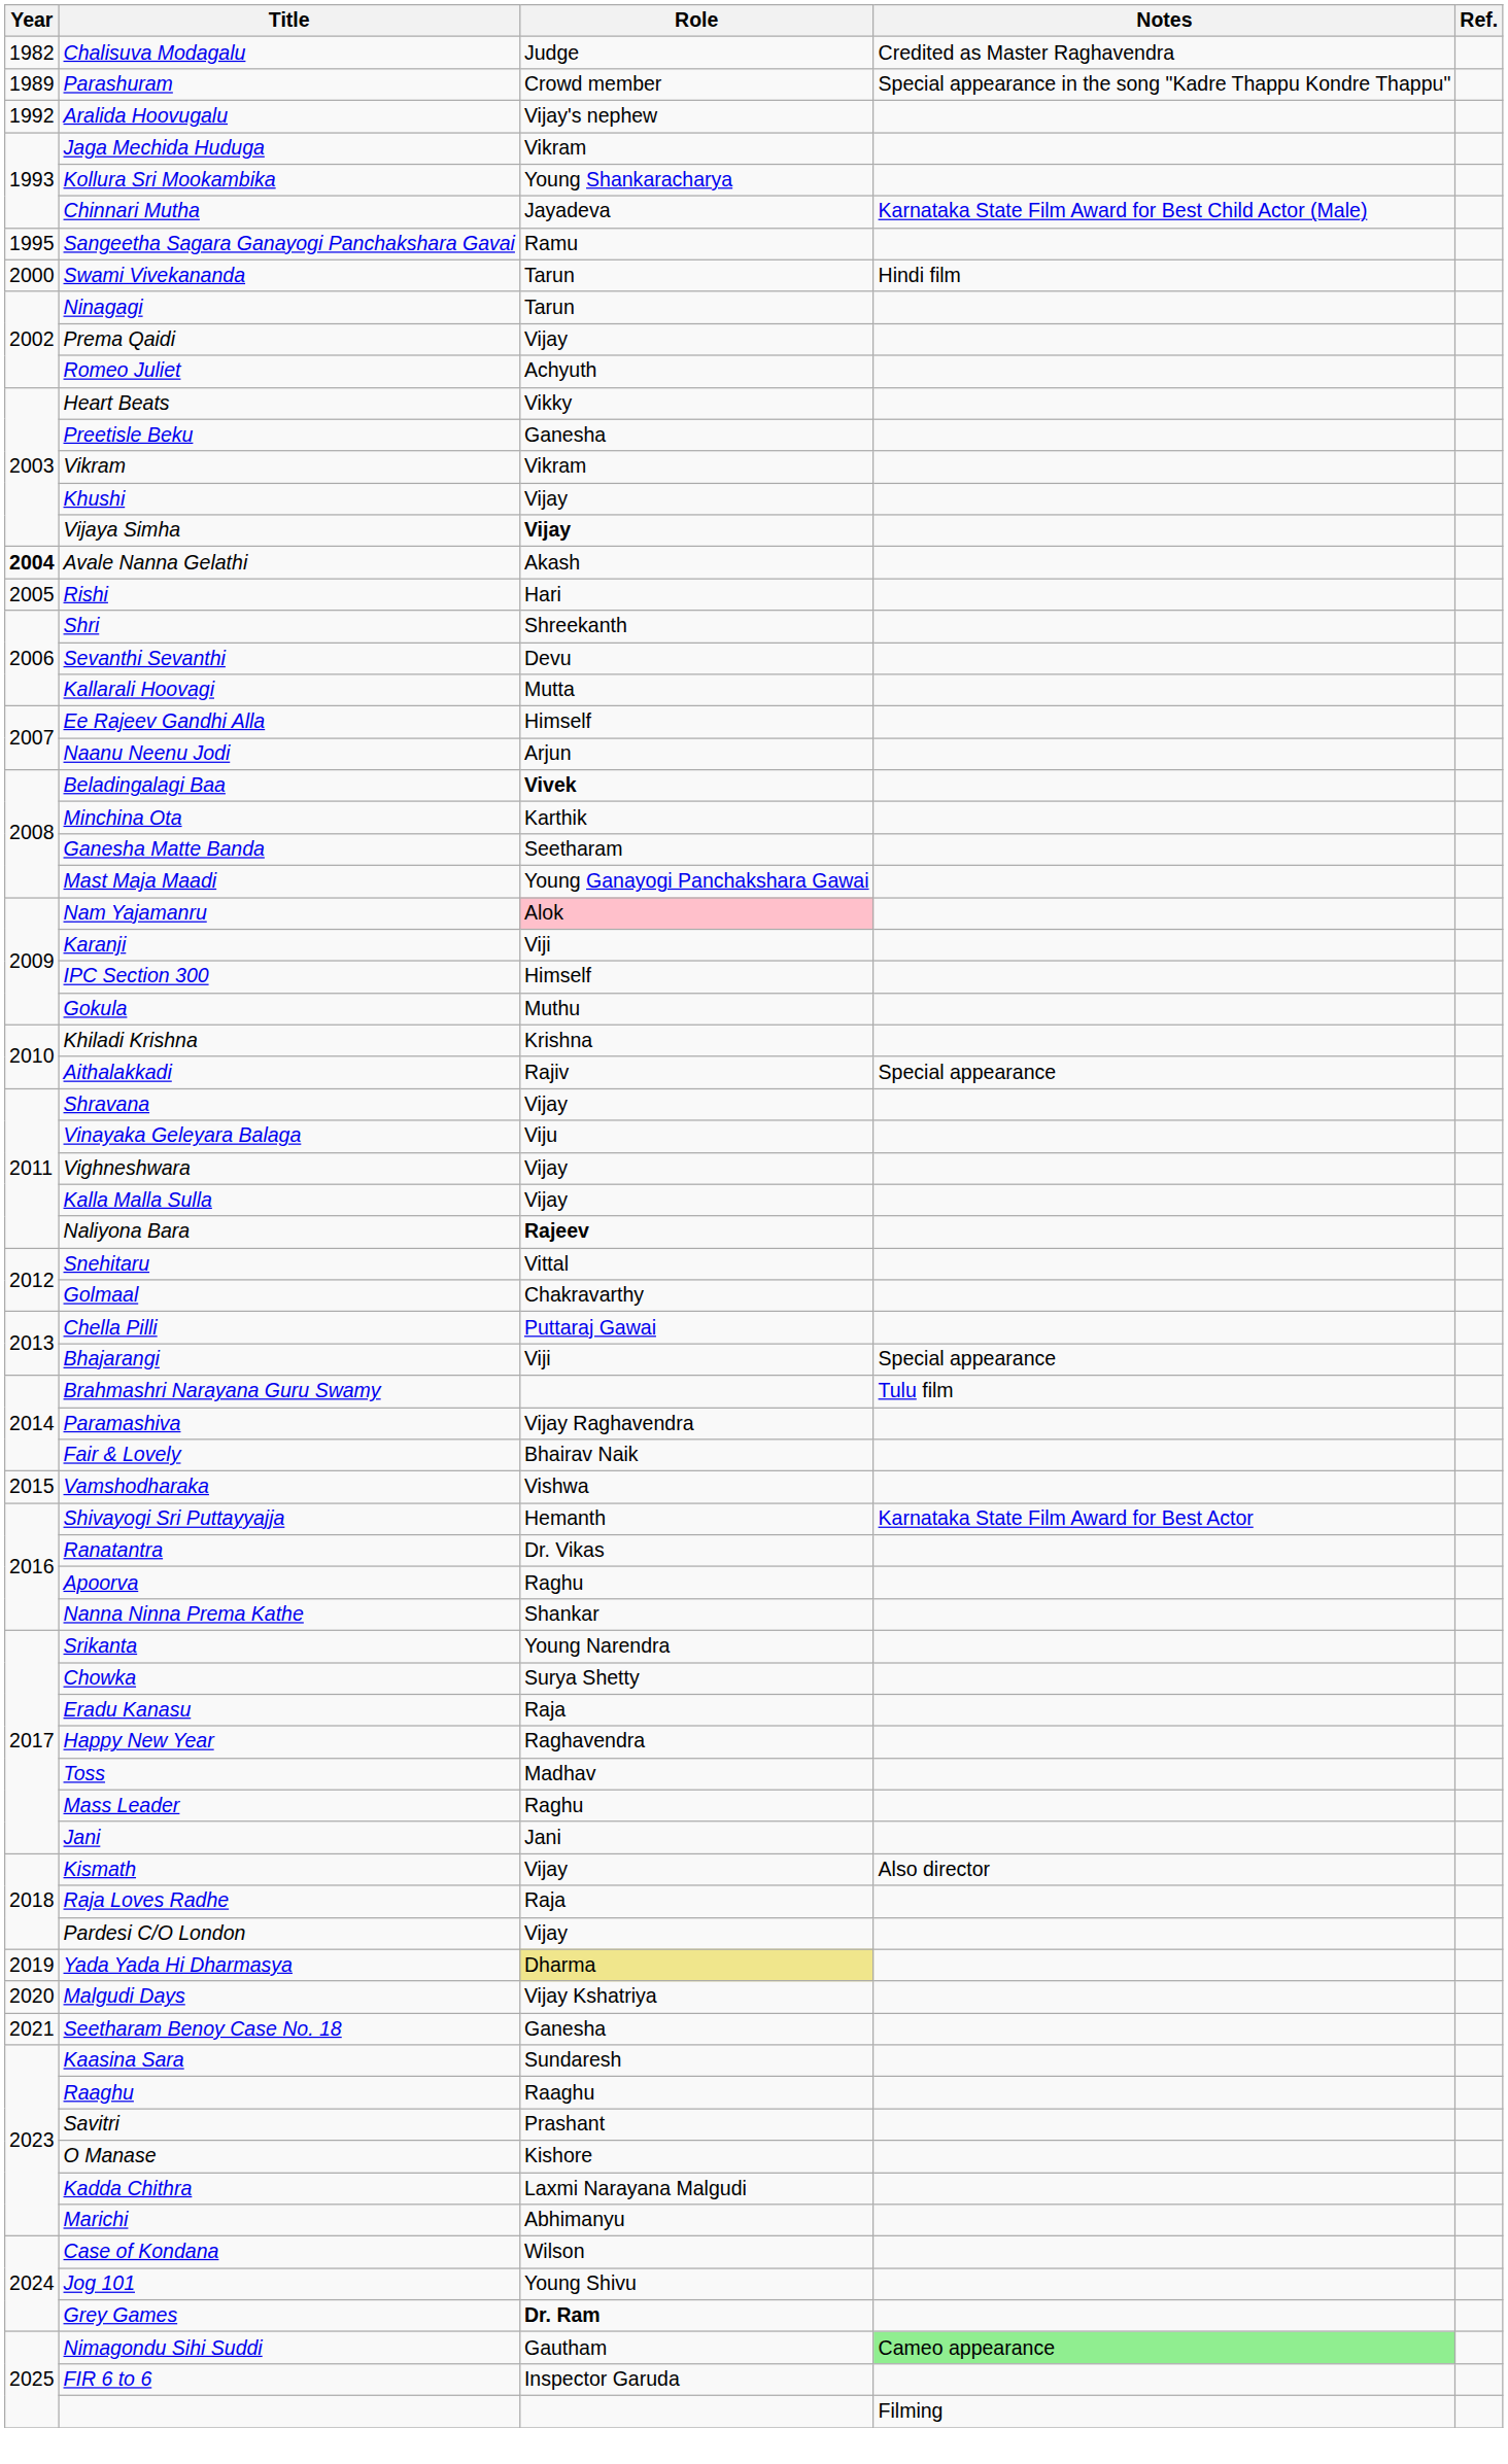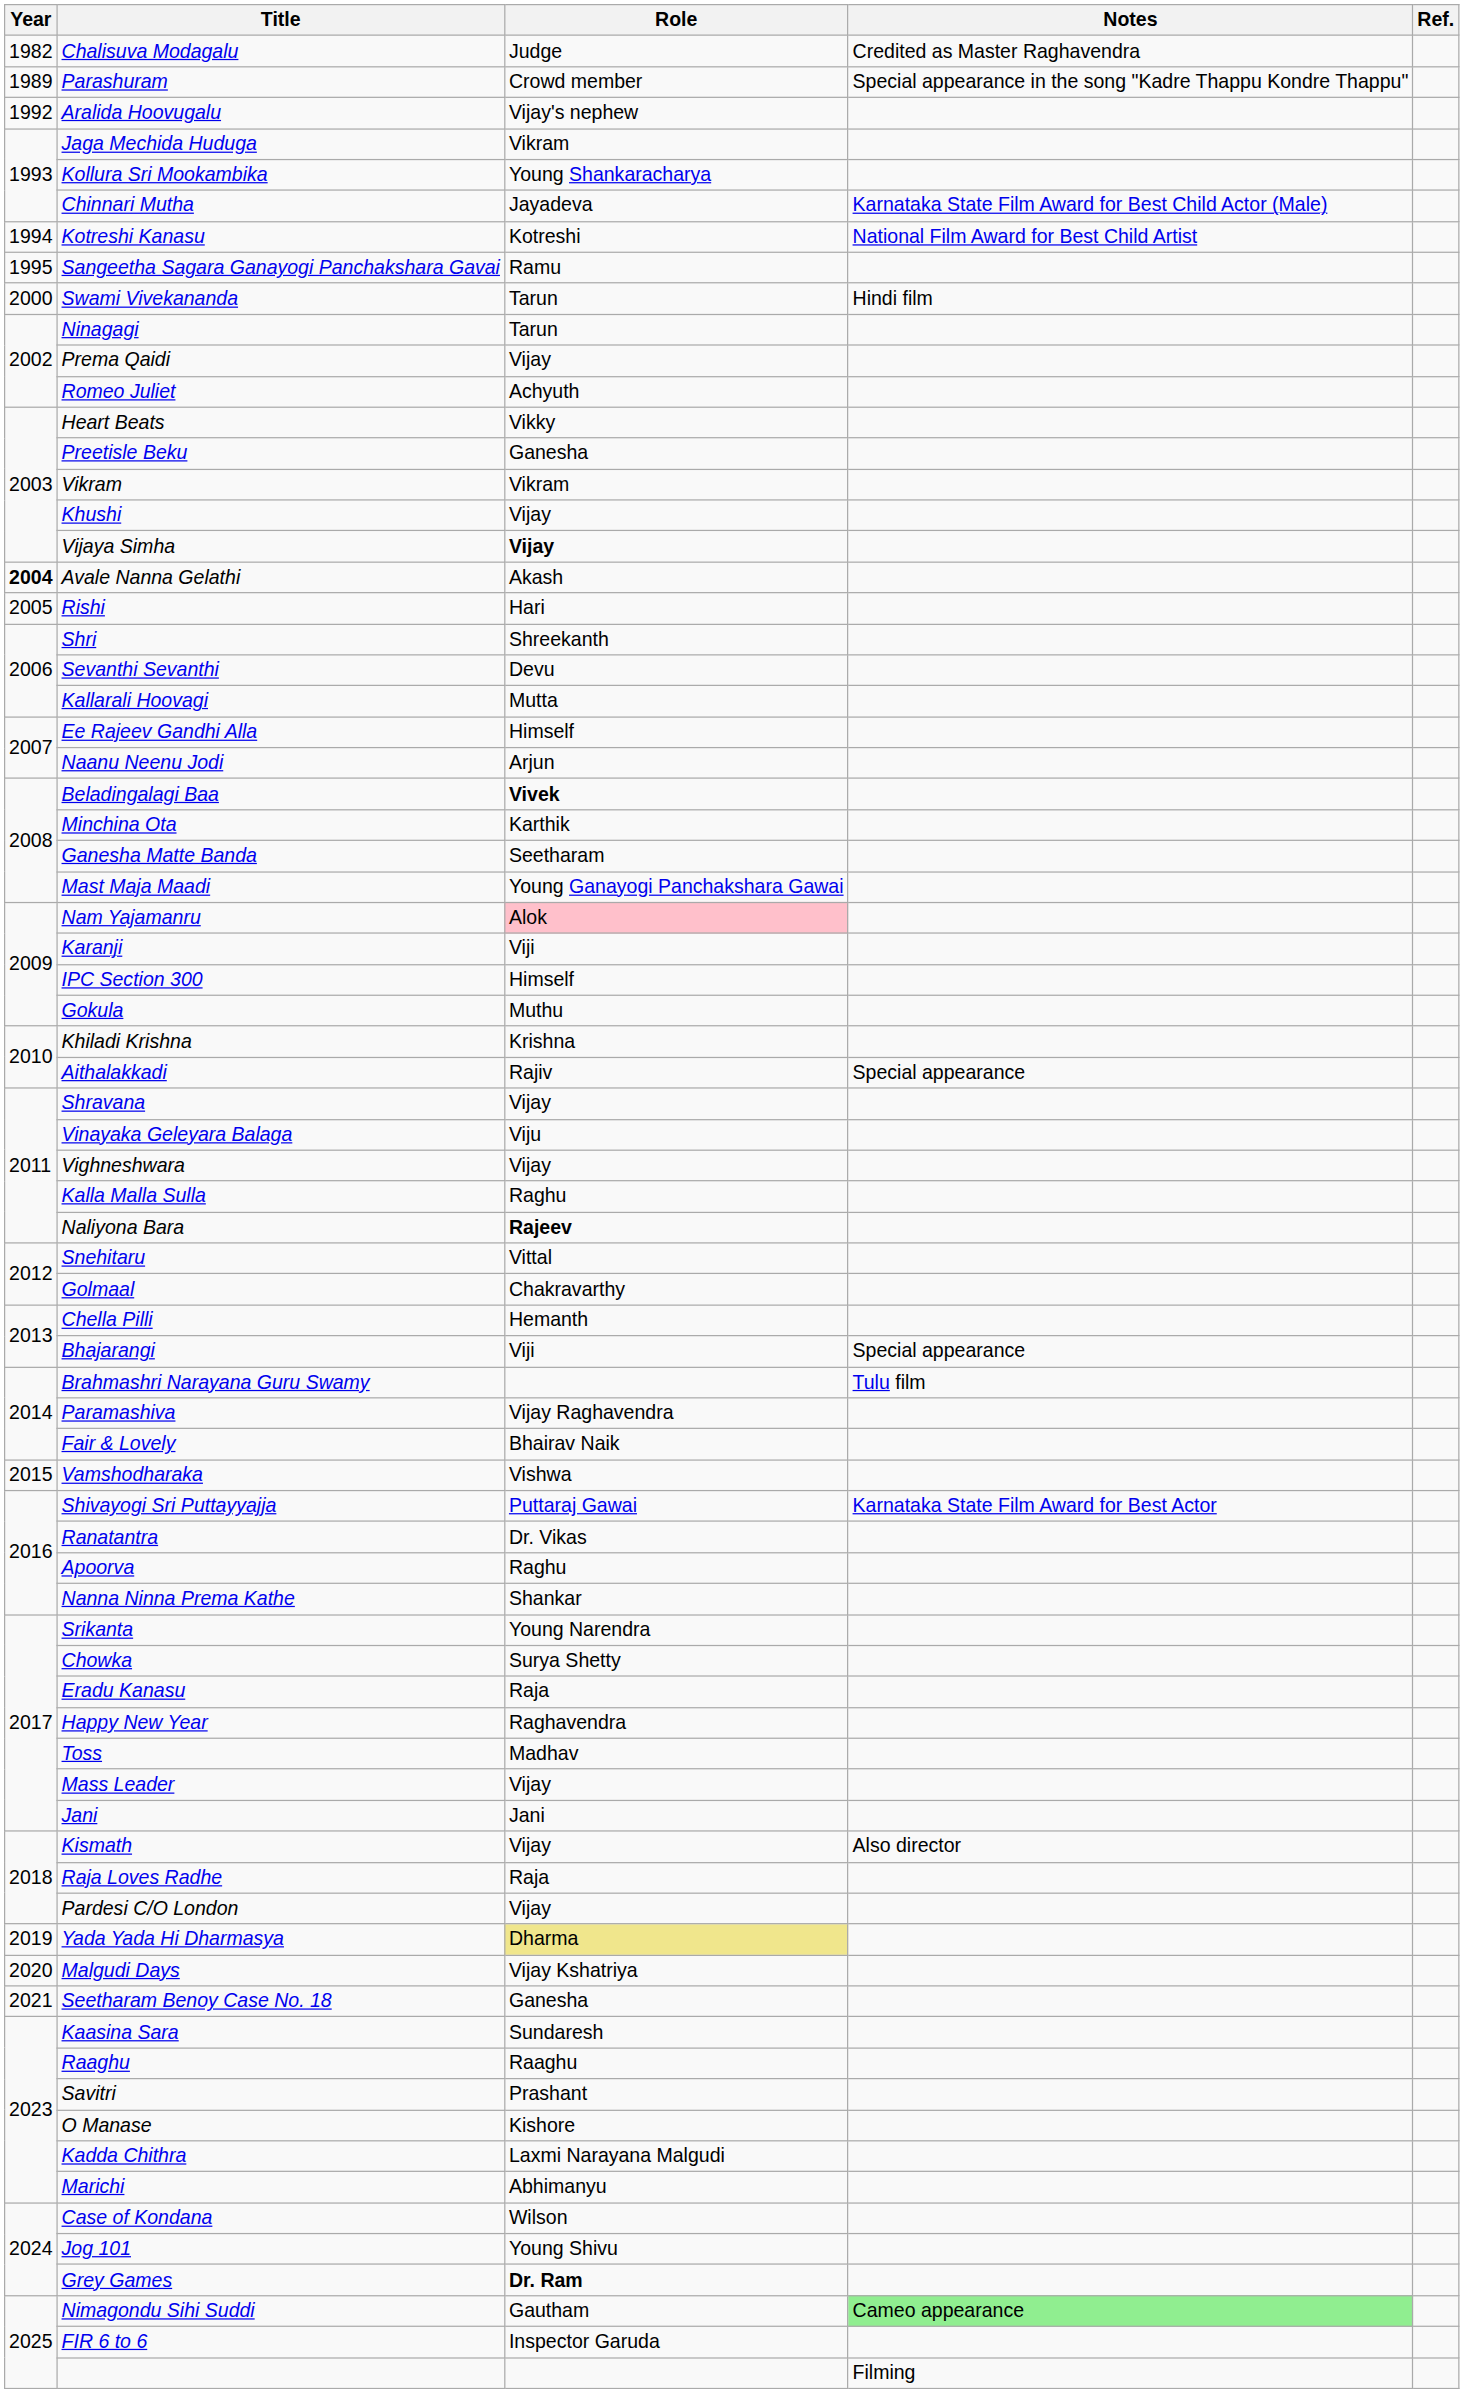 <table class="wikitable sortable">
 <tr>
 <th>Year</th>
 <th>Title</th>
 <th>Role</th>
 <th>Notes</th>
 <th>Ref.</th>
 </tr>
 <tr>
 <td>1982</td>
 <td><em><a href='#'>Chalisuva Modagalu</a></em></td>
 <td>Judge</td>
 <td>Credited as Master Raghavendra</td>
 <td></td>
 </tr>
 <tr>
 <td>1989</td>
 <td><em><a href='#'>Parashuram</a></em></td>
 <td>Crowd member</td>
 <td>Special appearance in the song "Kadre Thappu Kondre Thappu"</td>
 <td></td>
 </tr>
 <tr>
 <td>1992</td>
 <td><em><a href='#'>Aralida Hoovugalu</a></em></td>
 <td>Vijay's nephew</td>
 <td></td>
 <td></td>
 </tr>
 <tr>
 <td rowspan="3">1993</td>
 <td><em><a href='#'>Jaga Mechida Huduga</a></em></td>
 <td>Vikram</td>
 <td></td>
 <td></td>
 </tr>
 <tr>
 <td><em><a href='#'>Kollura Sri Mookambika</a></em></td>
 <td>Young <a href='#'>Shankaracharya</a></td>
 <td></td>
 <td></td>
 </tr>
 <tr>
 <td><em><a href='#'>Chinnari Mutha</a></em></td>
 <td>Jayadeva</td>
 <td><a href='#'>Karnataka State Film Award for Best Child Actor (Male)</a></td>
+<td></td>
+</tr>
+<tr>
+<td>1994</td>
+<td><em><a href='#'>Kotreshi Kanasu</a></em></td>
+<td>Kotreshi</td>
+<td><a href='#'>National Film Award for Best Child Artist</a></td>
 <td></td>
 </tr>
 <tr>
 <td>1995</td>
 <td><em><a href='#'>Sangeetha Sagara Ganayogi Panchakshara Gavai</a></em></td>
 <td>Ramu</td>
 <td></td>
 <td></td>
 </tr>
 <tr>
 <td>2000</td>
 <td><em><a href='#'>Swami Vivekananda</a></em></td>
 <td>Tarun</td>
 <td>Hindi film</td>
 <td></td>
 </tr>
 <tr>
 <td rowspan="3">2002</td>
 <td><em><a href='#'>Ninagagi</a></em></td>
 <td>Tarun</td>
 <td></td>
 <td></td>
 </tr>
 <tr>
 <td><em>Prema Qaidi</em></td>
 <td>Vijay</td>
 <td></td>
 <td></td>
 </tr>
 <tr>
 <td><em><a href='#'>Romeo Juliet</a></em></td>
 <td>Achyuth</td>
 <td></td>
 <td></td>
 </tr>
 <tr>
 <td rowspan="5">2003</td>
 <td><em>Heart Beats</em></td>
 <td>Vikky</td>
 <td></td>
 <td></td>
 </tr>
 <tr>
 <td><em><a href='#'>Preetisle Beku</a></em></td>
 <td>Ganesha</td>
 <td></td>
 <td></td>
 </tr>
 <tr>
 <td><em>Vikram</em></td>
 <td>Vikram</td>
 <td></td>
 <td></td>
 </tr>
 <tr>
 <td><em><a href='#'>Khushi</a></em></td>
 <td>Vijay</td>
 <td></td>
 <td></td>
 </tr>
 <tr>
 <td><em>Vijaya Simha</em></td>
 <td><strong>Vijay</strong></td>
 <td></td>
 <td></td>
 </tr>
 <tr>
 <td><strong>2004</strong></td>
 <td><em>Avale Nanna Gelathi</em></td>
 <td>Akash</td>
 <td></td>
 <td></td>
 </tr>
 <tr>
 <td>2005</td>
 <td><em><a href='#'>Rishi</a></em></td>
 <td>Hari</td>
 <td></td>
 <td></td>
 </tr>
 <tr>
 <td rowspan="3">2006</td>
 <td><em><a href='#'>Shri</a></em></td>
 <td>Shreekanth</td>
 <td></td>
 <td></td>
 </tr>
 <tr>
 <td><em><a href='#'>Sevanthi Sevanthi</a></em></td>
 <td>Devu</td>
 <td></td>
 <td></td>
 </tr>
 <tr>
 <td><em><a href='#'>Kallarali Hoovagi</a></em></td>
 <td>Mutta</td>
 <td></td>
 <td></td>
 </tr>
 <tr>
 <td rowspan="2">2007</td>
 <td><em><a href='#'>Ee Rajeev Gandhi Alla</a></em></td>
 <td>Himself</td>
 <td></td>
 <td></td>
 </tr>
 <tr>
 <td><em><a href='#'>Naanu Neenu Jodi</a></em></td>
 <td>Arjun</td>
 <td></td>
 <td></td>
 </tr>
 <tr>
 <td rowspan="4">2008</td>
 <td><em><a href='#'>Beladingalagi Baa</a></em></td>
 <td><strong>Vivek</strong></td>
 <td></td>
 <td></td>
 </tr>
 <tr>
 <td><em><a href='#'>Minchina Ota</a></em></td>
 <td>Karthik</td>
 <td></td>
 <td></td>
 </tr>
 <tr>
 <td><em><a href='#'>Ganesha Matte Banda</a></em></td>
 <td>Seetharam</td>
 <td></td>
 <td></td>
 </tr>
 <tr>
 <td><em><a href='#'>Mast Maja Maadi</a></em></td>
 <td>Young <a href='#'>Ganayogi Panchakshara Gawai</a></td>
 <td></td>
 <td></td>
 </tr>
 <tr>
 <td rowspan="4">2009</td>
 <td><em><a href='#'>Nam Yajamanru</a></em></td>
 <td style="background: pink;">Alok</td>
 <td></td>
 <td></td>
 </tr>
 <tr>
 <td><em><a href='#'>Karanji</a></em></td>
 <td>Viji</td>
 <td></td>
 <td></td>
 </tr>
 <tr>
 <td><em><a href='#'>IPC Section 300</a></em></td>
 <td>Himself</td>
 <td></td>
 <td></td>
 </tr>
 <tr>
 <td><em><a href='#'>Gokula</a></em></td>
 <td>Muthu</td>
 <td></td>
 <td></td>
 </tr>
 <tr>
 <td rowspan="2">2010</td>
 <td><em>Khiladi Krishna</em></td>
 <td>Krishna</td>
 <td></td>
 <td></td>
 </tr>
 <tr>
 <td><em><a href='#'>Aithalakkadi</a></em></td>
 <td>Rajiv</td>
 <td>Special appearance</td>
 <td></td>
 </tr>
 <tr>
 <td rowspan="5">2011</td>
 <td><em><a href='#'>Shravana</a></em></td>
 <td>Vijay</td>
 <td></td>
 <td></td>
 </tr>
 <tr>
 <td><em><a href='#'>Vinayaka Geleyara Balaga</a></em></td>
 <td>Viju</td>
 <td></td>
 <td></td>
 </tr>
 <tr>
 <td><em>Vighneshwara</em></td>
 <td>Vijay</td>
 <td></td>
 <td></td>
 </tr>
 <tr>
 <td><em><a href='#'>Kalla Malla Sulla</a></em></td>
-<td>Vijay</td>
+<td>Raghu</td>
 <td></td>
 <td></td>
 </tr>
 <tr>
 <td><em>Naliyona Bara</em></td>
 <td><strong>Rajeev</strong></td>
 <td></td>
 <td></td>
 </tr>
 <tr>
 <td rowspan="2">2012</td>
 <td><em><a href='#'>Snehitaru</a></em></td>
 <td>Vittal</td>
 <td></td>
 <td></td>
 </tr>
 <tr>
 <td><em><a href='#'>Golmaal</a></em></td>
 <td>Chakravarthy</td>
 <td></td>
 <td></td>
 </tr>
 <tr>
 <td rowspan="2">2013</td>
 <td><em><a href='#'>Chella Pilli</a></em></td>
-<td><a href='#'>Puttaraj Gawai</a></td>
+<td>Hemanth</td>
 <td></td>
 <td></td>
 </tr>
 <tr>
 <td><em><a href='#'>Bhajarangi</a></em></td>
 <td>Viji</td>
 <td>Special appearance</td>
 <td></td>
 </tr>
 <tr>
 <td rowspan="3">2014</td>
 <td><em><a href='#'>Brahmashri Narayana Guru Swamy</a></em></td>
 <td></td>
 <td><a href='#'>Tulu</a> film</td>
 <td></td>
 </tr>
 <tr>
 <td><em><a href='#'>Paramashiva</a></em></td>
 <td>Vijay Raghavendra</td>
 <td></td>
 <td></td>
 </tr>
 <tr>
 <td><em><a href='#'>Fair & Lovely</a></em></td>
 <td>Bhairav Naik</td>
 <td></td>
 <td></td>
 </tr>
 <tr>
 <td>2015</td>
 <td><em><a href='#'>Vamshodharaka</a></em></td>
 <td>Vishwa</td>
 <td></td>
 <td></td>
 </tr>
 <tr>
 <td rowspan="4">2016</td>
 <td><em><a href='#'>Shivayogi Sri Puttayyajja</a></em></td>
-<td>Hemanth</td>
+<td><a href='#'>Puttaraj Gawai</a></td>
 <td><a href='#'>Karnataka State Film Award for Best Actor</a></td>
 <td></td>
 </tr>
 <tr>
 <td><em><a href='#'>Ranatantra</a></em></td>
 <td>Dr. Vikas</td>
 <td></td>
 <td></td>
 </tr>
 <tr>
 <td><em><a href='#'>Apoorva</a></em></td>
 <td>Raghu</td>
 <td></td>
 <td></td>
 </tr>
 <tr>
 <td><em><a href='#'>Nanna Ninna Prema Kathe</a></em></td>
 <td>Shankar</td>
 <td></td>
 <td></td>
 </tr>
 <tr>
 <td rowspan="7">2017</td>
 <td><em><a href='#'>Srikanta</a></em></td>
 <td>Young Narendra</td>
 <td></td>
 <td></td>
 </tr>
 <tr>
 <td><em><a href='#'>Chowka</a></em></td>
 <td>Surya Shetty</td>
 <td></td>
 <td></td>
 </tr>
 <tr>
 <td><em><a href='#'>Eradu Kanasu</a></em></td>
 <td>Raja</td>
 <td></td>
 <td></td>
 </tr>
 <tr>
 <td><em><a href='#'>Happy New Year</a></em></td>
 <td>Raghavendra</td>
 <td></td>
 <td></td>
 </tr>
 <tr>
 <td><em><a href='#'>Toss</a></em></td>
 <td>Madhav</td>
 <td></td>
 <td></td>
 </tr>
 <tr>
 <td><em><a href='#'>Mass Leader</a></em></td>
-<td>Raghu</td>
+<td>Vijay</td>
 <td></td>
 <td></td>
 </tr>
 <tr>
 <td><em><a href='#'>Jani</a></em></td>
 <td>Jani</td>
 <td></td>
 <td></td>
 </tr>
 <tr>
 <td rowspan="3">2018</td>
 <td><em><a href='#'>Kismath</a></em></td>
 <td>Vijay</td>
 <td>Also director</td>
 <td></td>
 </tr>
 <tr>
 <td><em><a href='#'>Raja Loves Radhe</a></em></td>
 <td>Raja</td>
 <td></td>
 <td></td>
 </tr>
 <tr>
 <td><em>Pardesi C/O London</em></td>
 <td>Vijay</td>
 <td></td>
 <td></td>
 </tr>
 <tr>
 <td>2019</td>
 <td><em><a href='#'>Yada Yada Hi Dharmasya</a></em></td>
 <td style="background: khaki;">Dharma</td>
 <td></td>
 <td></td>
 </tr>
 <tr>
 <td>2020</td>
 <td><em><a href='#'>Malgudi Days</a></em></td>
 <td>Vijay Kshatriya</td>
 <td></td>
 <td></td>
 </tr>
 <tr>
 <td>2021</td>
 <td><em><a href='#'>Seetharam Benoy Case No. 18</a></em></td>
 <td>Ganesha</td>
 <td></td>
 <td></td>
 </tr>
 <tr>
 <td rowspan="6">2023</td>
 <td><em><a href='#'>Kaasina Sara</a></em></td>
 <td>Sundaresh</td>
 <td></td>
 <td></td>
 </tr>
 <tr>
 <td><em><a href='#'>Raaghu</a></em></td>
 <td>Raaghu</td>
 <td></td>
 <td></td>
 </tr>
 <tr>
 <td><em>Savitri </em></td>
 <td>Prashant</td>
 <td></td>
 <td></td>
 </tr>
 <tr>
 <td><em>O Manase</em></td>
 <td>Kishore</td>
 <td></td>
 <td></td>
 </tr>
 <tr>
 <td><em><a href='#'>Kadda Chithra</a></em></td>
 <td>Laxmi Narayana Malgudi</td>
 <td></td>
 <td></td>
 </tr>
 <tr>
 <td><em><a href='#'>Marichi</a></em></td>
 <td>Abhimanyu</td>
 <td></td>
 <td></td>
 </tr>
 <tr>
 <td rowspan="3">2024</td>
 <td><em><a href='#'>Case of Kondana</a></em></td>
 <td>Wilson</td>
 <td></td>
 <td></td>
 </tr>
 <tr>
 <td><em><a href='#'>Jog 101</a></em></td>
 <td>Young Shivu</td>
 <td></td>
 <td></td>
 </tr>
 <tr>
 <td><em><a href='#'>Grey Games</a></em></td>
 <td><strong>Dr. Ram</strong></td>
 <td></td>
 <td></td>
 </tr>
 <tr>
 <td rowspan="3">2025</td>
 <td><em><a href='#'>Nimagondu Sihi Suddi</a></em></td>
 <td>Gautham</td>
 <td style="background: lightgreen;">Cameo appearance</td>
 <td></td>
 </tr>
 <tr>
 <td><em><a href='#'>FIR 6 to 6</a></em></td>
 <td>Inspector Garuda</td>
 <td></td>
 <td></td>
 </tr>
 <tr>
 <td></td>
 <td></td>
 <td>Filming</td>
 <td></td>
 </tr>
 </table>
